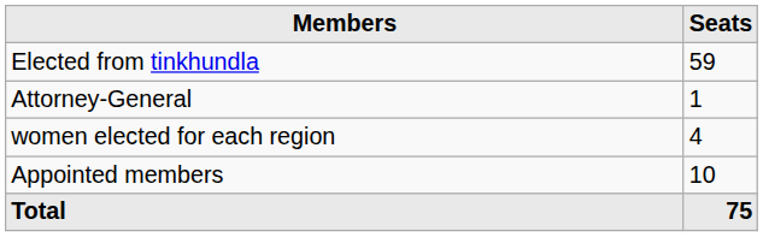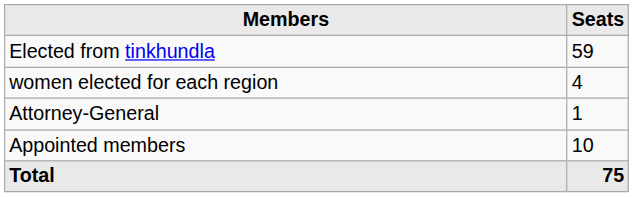 <table class="wikitable">
 <tr>
 <th style="background-color:#E9E9E9" align=left valign=top width=450>Members</th>
 <th style="background-color:#E9E9E9">Seats</th>
 </tr>
 <tr>
 <td align=left>Elected from <a href='#'>tinkhundla</a></td>
 <td>59</td>
 </tr>
 <tr>
+<td align=left>women elected for each region</td>
+<td>4</td>
+</tr>
+<tr>
 <td align=left>Attorney-General</td>
 <td>1</td>
-</tr>
-<tr>
-<td align=left>women elected for each region</td>
-<td>4</td>
 </tr>
 <tr>
 <td align=left>Appointed members</td>
 <td>10</td>
 </tr>
 <tr>
 <td align=left style="background-color:#E9E9E9"><strong>Total</strong></td>
 <td width="30" align="right" style="background-color:#E9E9E9"><strong>75</strong></td>
 </tr>
 </table>
